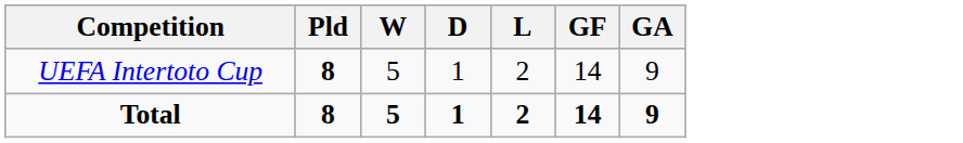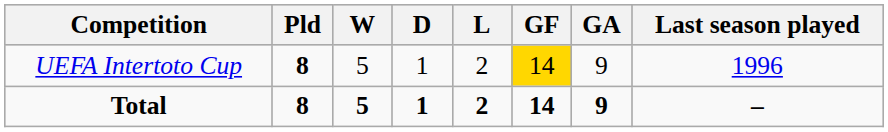 <table class="wikitable" style="text-align: center;">
 <tr>
 <th width="160">Competition</th>
 <th width="30">Pld</th>
 <th width="30">W</th>
 <th width="30">D</th>
 <th width="30">L</th>
 <th width="30">GF</th>
 <th width="30">GA</th>
+<th width="150">Last season played</th>
 </tr>
 <tr>
 <td><em><a href='#'>UEFA Intertoto Cup</a></em></td>
 <td><strong>8</strong></td>
 <td>5</td>
 <td>1</td>
 <td>2</td>
-<td>14</td>
+<td style="background: gold;">14</td>
 <td>9</td>
+<td><a href='#'>1996</a></td>
 </tr>
 <tr>
 <td><strong>Total</strong></td>
 <td><strong>8</strong></td>
 <td><strong>5</strong></td>
 <td><strong>1</strong></td>
 <td><strong>2</strong></td>
 <td><strong>14</strong></td>
 <td><strong>9</strong></td>
+<td><strong>–</strong></td>
 </tr>
 </table>
